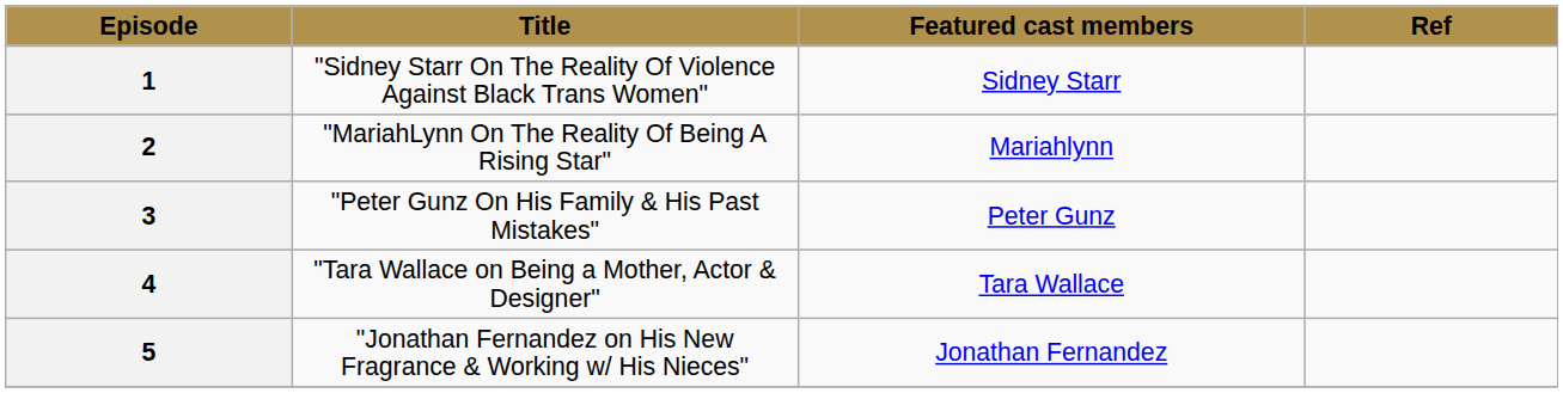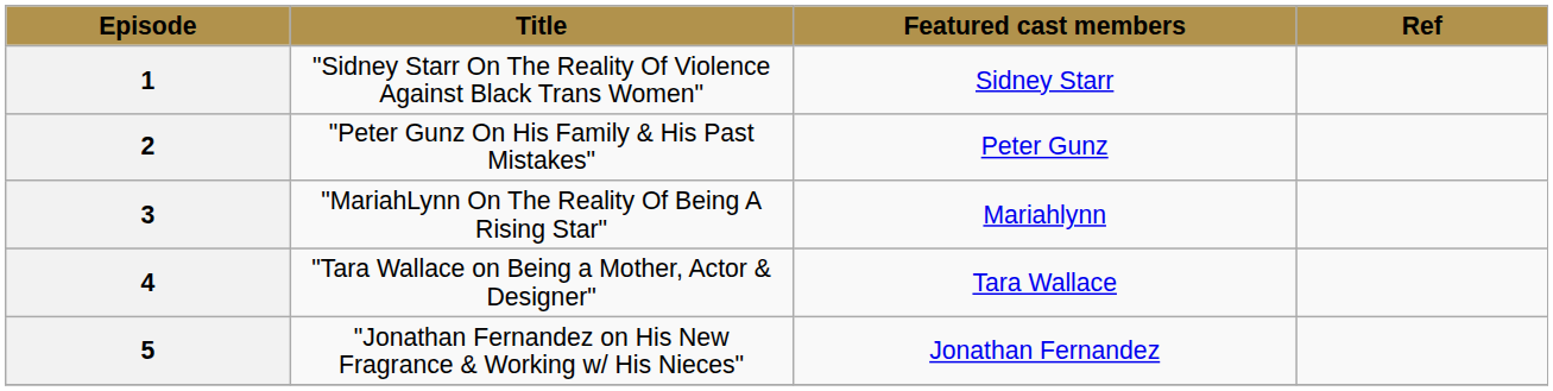 <table class="wikitable sortable" style="font-size:90%; text-align: center; margin:1em auto;">
 <tr>
 <th scope="col" style="background:#B1924C; color: #000000;" width="5%">Episode</th>
 <th scope="col" style="background:#B1924C; color: #000000;" width="10%">Title</th>
 <th scope="col" style="background:#B1924C; color: #000000;" width="10%">Featured cast members</th>
 <th scope="col" style="background:#B1924C; color: #000000;" width="5%">Ref</th>
 </tr>
 <tr>
 <th scope="row">1</th>
 <td>"Sidney Starr On The Reality Of Violence Against Black Trans Women"</td>
 <td><a href='#'>Sidney Starr</a></td>
 <td align="center"></td>
 </tr>
 <tr>
 <th scope="row">2</th>
-<td>"MariahLynn On The Reality Of Being A Rising Star"</td>
-<td><a href='#'>Mariahlynn</a></td>
+<td>"Peter Gunz On His Family & His Past Mistakes"</td>
+<td><a href='#'>Peter Gunz</a></td>
 <td align="center"></td>
 </tr>
 <tr>
 <th scope="row">3</th>
-<td>"Peter Gunz On His Family & His Past Mistakes"</td>
-<td><a href='#'>Peter Gunz</a></td>
+<td>"MariahLynn On The Reality Of Being A Rising Star"</td>
+<td><a href='#'>Mariahlynn</a></td>
 <td align="center"></td>
 </tr>
 <tr>
 <th scope="row">4</th>
 <td>"Tara Wallace on Being a Mother, Actor & Designer"</td>
 <td><a href='#'>Tara Wallace</a></td>
 <td align="center"></td>
 </tr>
 <tr>
 <th scope="row">5</th>
 <td>"Jonathan Fernandez on His New Fragrance & Working w/ His Nieces"</td>
 <td><a href='#'>Jonathan Fernandez</a></td>
 <td align="center"></td>
 </tr>
 <tr>
 </tr>
 </table>
